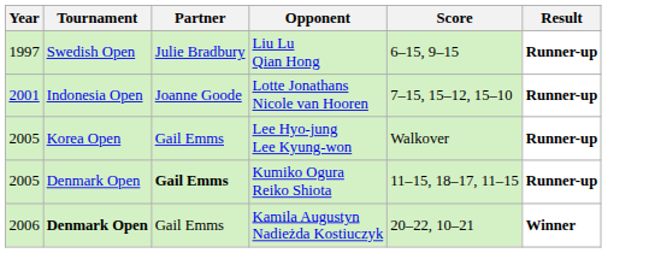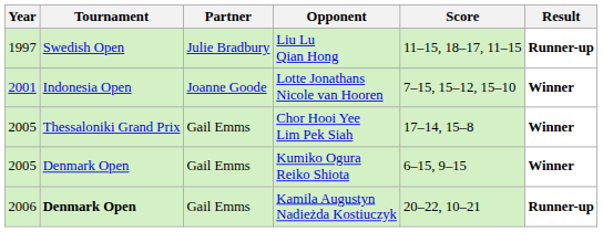 <table class="sortable wikitable" style="font-size: 90%;">
 <tr>
 <th>Year</th>
 <th>Tournament</th>
 <th>Partner</th>
 <th>Opponent</th>
 <th>Score</th>
 <th>Result</th>
 </tr>
 <tr style="background:#D4F1C5">
 <td align="center">1997</td>
 <td align="left"><a href='#'>Swedish Open</a></td>
 <td align="left"> <a href='#'>Julie Bradbury</a></td>
 <td align="left"> <a href='#'>Liu Lu</a> <br>  <a href='#'>Qian Hong</a></td>
-<td align="left">6–15, 9–15</td>
+<td align="left">11–15, 18–17, 11–15</td>
 <td style="text-align:left; background:white"> <strong>Runner-up</strong></td>
 </tr>
 <tr style="background:#D4F1C5">
 <td align="center"><a href='#'>2001</a></td>
 <td align="left"><a href='#'>Indonesia Open</a></td>
 <td align="left"> <a href='#'>Joanne Goode</a></td>
 <td align="left"> <a href='#'>Lotte Jonathans</a> <br>  <a href='#'>Nicole van Hooren</a></td>
 <td align="left">7–15, 15–12, 15–10</td>
-<td style="text-align:left; background:white"> <strong>Runner-up</strong></td>
+<td style="text-align:left; background:white"> <strong>Winner</strong></td>
 </tr>
 <tr style="background:#D4F1C5">
 <td align="center">2005</td>
-<td align="left"><a href='#'>Korea Open</a></td>
-<td align="left"> <a href='#'>Gail Emms</a></td>
-<td align="left"> <a href='#'>Lee Hyo-jung</a> <br>  <a href='#'>Lee Kyung-won</a></td>
-<td align="left">Walkover</td>
-<td style="text-align:left; background:white"> <strong>Runner-up</strong></td>
+<td align="left"><a href='#'>Thessaloniki Grand Prix</a></td>
+<td align="left"> Gail Emms</td>
+<td align="left"> <a href='#'>Chor Hooi Yee</a> <br>  <a href='#'>Lim Pek Siah</a></td>
+<td align="left">17–14, 15–8</td>
+<td style="text-align:left; background:white"> <strong>Winner</strong></td>
 </tr>
 <tr style="background:#D4F1C5">
 <td align="center">2005</td>
 <td align="left"><a href='#'>Denmark Open</a></td>
-<td align="left"><strong> Gail Emms</strong></td>
+<td align="left"> Gail Emms</td>
 <td align="left"> <a href='#'>Kumiko Ogura</a> <br>  <a href='#'>Reiko Shiota</a></td>
-<td align="left">11–15, 18–17, 11–15</td>
-<td style="text-align:left; background:white"> <strong>Runner-up</strong></td>
+<td align="left">6–15, 9–15</td>
+<td style="text-align:left; background:white"> <strong>Winner</strong></td>
 </tr>
 <tr style="background:#D4F1C5">
 <td align="center">2006</td>
 <td align="left"><strong>Denmark Open</strong></td>
 <td align="left"> Gail Emms</td>
 <td align="left"> <a href='#'>Kamila Augustyn</a> <br>  <a href='#'>Nadieżda Kostiuczyk</a></td>
 <td align="left">20–22, 10–21</td>
-<td style="text-align:left; background:white"> <strong>Winner</strong></td>
+<td style="text-align:left; background:white"> <strong>Runner-up</strong></td>
 </tr>
 </table>
